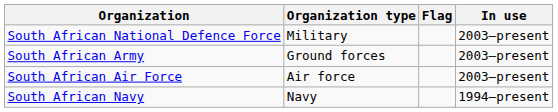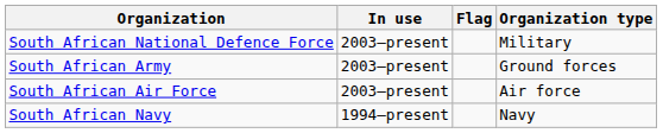 <table class="wikitable">
 <tr>
 <th>Organization</th>
+<th>In use</th>
+<th>Flag</th>
 <th>Organization type</th>
-<th>Flag</th>
-<th>In use</th>
 </tr>
 <tr>
 <td><a href='#'>South African National Defence Force</a></td>
+<td>2003–present</td>
+<td></td>
 <td>Military</td>
-<td></td>
-<td>2003–present</td>
 </tr>
 <tr>
 <td><a href='#'>South African Army</a></td>
+<td>2003–present</td>
+<td></td>
 <td>Ground forces</td>
-<td></td>
-<td>2003–present</td>
 </tr>
 <tr>
 <td><a href='#'>South African Air Force</a></td>
+<td>2003–present</td>
+<td></td>
 <td>Air force</td>
-<td></td>
-<td>2003–present</td>
 </tr>
 <tr>
 <td><a href='#'>South African Navy</a></td>
+<td>1994–present</td>
+<td></td>
 <td>Navy</td>
-<td></td>
-<td>1994–present</td>
 </tr>
 </table>
